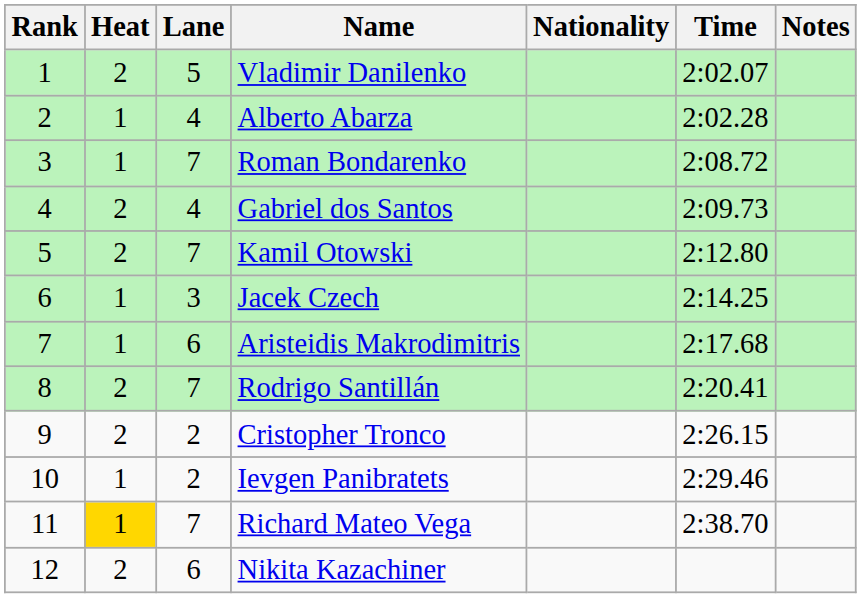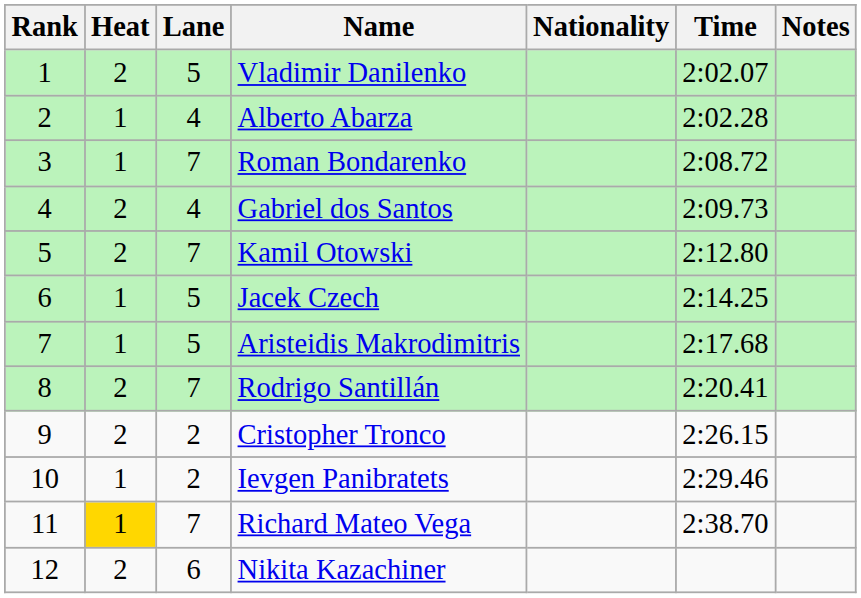 <table class="wikitable sortable" style="text-align:center">
 <tr>
 <th>Rank</th>
 <th>Heat</th>
 <th>Lane</th>
 <th>Name</th>
 <th>Nationality</th>
 <th>Time</th>
 <th>Notes</th>
 </tr>
 <tr bgcolor=bbf3bb>
 <td>1</td>
 <td>2</td>
 <td>5</td>
 <td align=left><a href='#'>Vladimir Danilenko</a></td>
 <td align=left></td>
 <td>2:02.07</td>
 <td></td>
 </tr>
 <tr bgcolor=bbf3bb>
 <td>2</td>
 <td>1</td>
 <td>4</td>
 <td align=left><a href='#'>Alberto Abarza</a></td>
 <td align=left></td>
 <td>2:02.28</td>
 <td></td>
 </tr>
 <tr bgcolor=bbf3bb>
 <td>3</td>
 <td>1</td>
 <td>7</td>
 <td align=left><a href='#'>Roman Bondarenko</a></td>
 <td align=left></td>
 <td>2:08.72</td>
 <td></td>
 </tr>
 <tr bgcolor=bbf3bb>
 <td>4</td>
 <td>2</td>
 <td>4</td>
 <td align=left><a href='#'>Gabriel dos Santos</a></td>
 <td align=left></td>
 <td>2:09.73</td>
 <td></td>
 </tr>
 <tr bgcolor=bbf3bb>
 <td>5</td>
 <td>2</td>
 <td>7</td>
 <td align=left><a href='#'>Kamil Otowski</a></td>
 <td align=left></td>
 <td>2:12.80</td>
 <td></td>
 </tr>
 <tr bgcolor=bbf3bb>
 <td>6</td>
 <td>1</td>
-<td>3</td>
+<td>5</td>
 <td align=left><a href='#'>Jacek Czech</a></td>
 <td align=left></td>
 <td>2:14.25</td>
 <td></td>
 </tr>
 <tr bgcolor=bbf3bb>
 <td>7</td>
 <td>1</td>
-<td>6</td>
+<td>5</td>
 <td align=left><a href='#'>Aristeidis Makrodimitris</a></td>
 <td align=left></td>
 <td>2:17.68</td>
 <td></td>
 </tr>
 <tr bgcolor=bbf3bb>
 <td>8</td>
 <td>2</td>
 <td>7</td>
 <td align=left><a href='#'>Rodrigo Santillán</a></td>
 <td align=left></td>
 <td>2:20.41</td>
 <td></td>
 </tr>
 <tr>
 <td>9</td>
 <td>2</td>
 <td>2</td>
 <td align=left><a href='#'>Cristopher Tronco</a></td>
 <td align=left></td>
 <td>2:26.15</td>
 <td></td>
 </tr>
 <tr>
 <td>10</td>
 <td>1</td>
 <td>2</td>
 <td align=left><a href='#'>Ievgen Panibratets</a></td>
 <td align=left></td>
 <td>2:29.46</td>
 <td></td>
 </tr>
 <tr>
 <td>11</td>
 <td style="background: gold;">1</td>
 <td>7</td>
 <td align=left><a href='#'>Richard Mateo Vega</a></td>
 <td align=left></td>
 <td>2:38.70</td>
 <td></td>
 </tr>
 <tr>
 <td>12</td>
 <td>2</td>
 <td>6</td>
 <td align=left><a href='#'>Nikita Kazachiner</a></td>
 <td align=left></td>
 <td data-sort-value=9:99.99></td>
 <td></td>
 </tr>
 </table>
